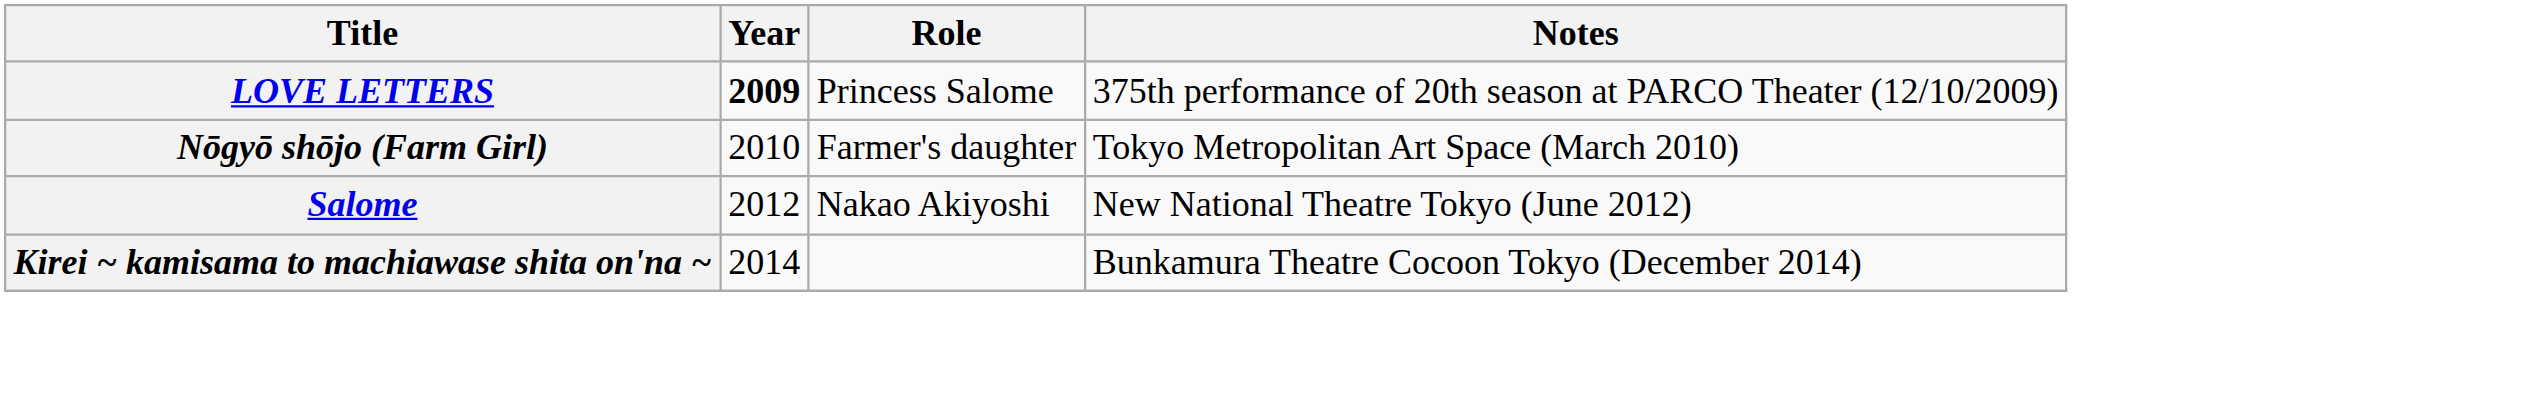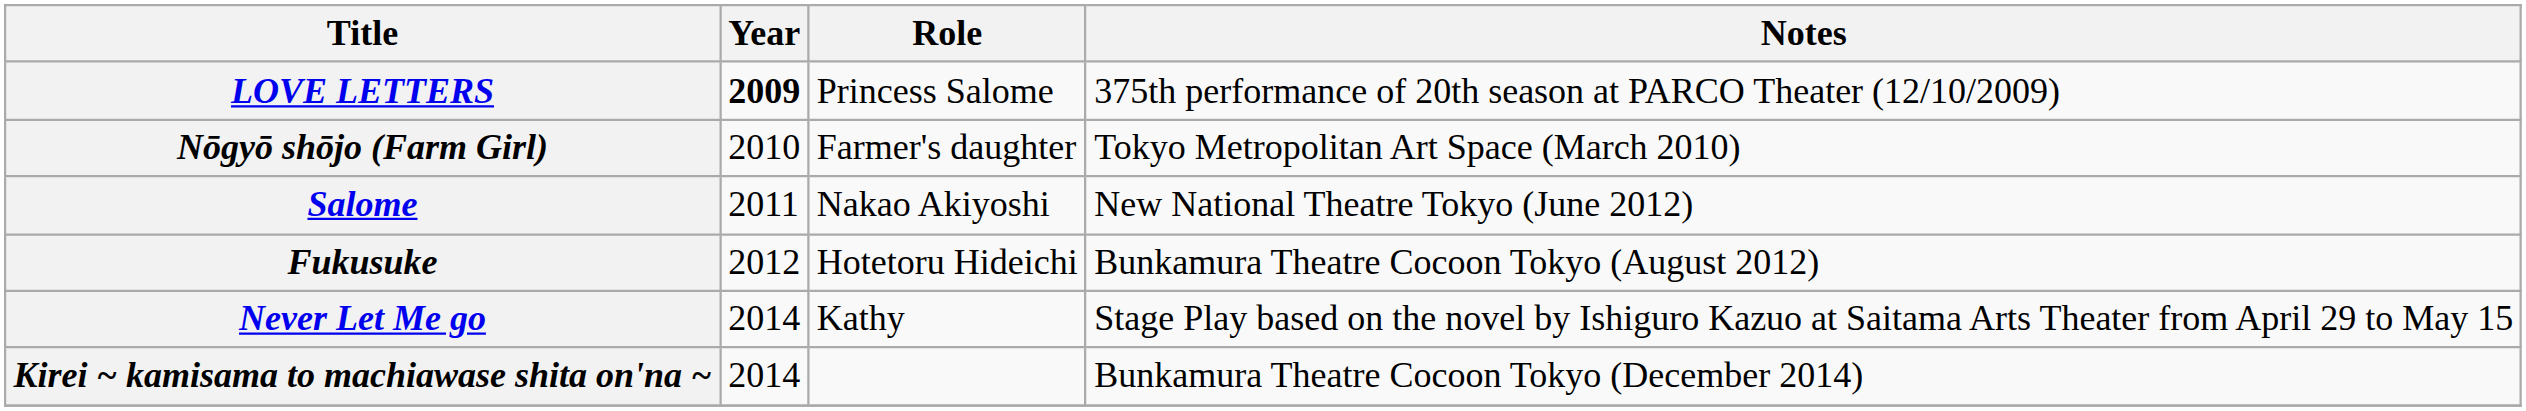 <table class="wikitable plainrowheaders sortable" style="font-size:100%">
 <tr>
 <th scope="col">Title</th>
 <th scope="col">Year</th>
 <th scope="col">Role</th>
 <th scope="col" class="unsortable">Notes</th>
 </tr>
 <tr>
 <th scope="row"><em><a href='#'>LOVE LETTERS</a></em></th>
 <td><strong>2009</strong></td>
 <td>Princess Salome</td>
 <td>375th performance of 20th season at PARCO Theater (12/10/2009)</td>
 </tr>
 <tr>
 <th scope="row"><em>Nōgyō shōjo (Farm Girl)</em></th>
 <td>2010</td>
 <td>Farmer's daughter</td>
 <td>Tokyo Metropolitan Art Space (March 2010)</td>
 </tr>
 <tr>
 <th scope="row"><em><a href='#'>Salome</a></em></th>
-<td>2012</td>
+<td>2011</td>
 <td>Nakao Akiyoshi</td>
 <td>New National Theatre Tokyo (June 2012)</td>
+</tr>
+<tr>
+<th scope="row"><em>Fukusuke</em></th>
+<td>2012</td>
+<td>Hotetoru Hideichi</td>
+<td>Bunkamura Theatre Cocoon Tokyo (August 2012)</td>
+</tr>
+<tr>
+<th scope="row"><em><a href='#'>Never Let Me go</a></em></th>
+<td>2014</td>
+<td>Kathy</td>
+<td>Stage Play based on the novel by Ishiguro Kazuo at Saitama Arts Theater from April 29 to May 15</td>
 </tr>
 <tr>
 <th scope="row"><em>Kirei ~ kamisama to machiawase shita on'na ~</em></th>
 <td>2014</td>
 <td></td>
 <td>Bunkamura Theatre Cocoon Tokyo (December 2014)</td>
 </tr>
 <tr>
 </tr>
 </table>
